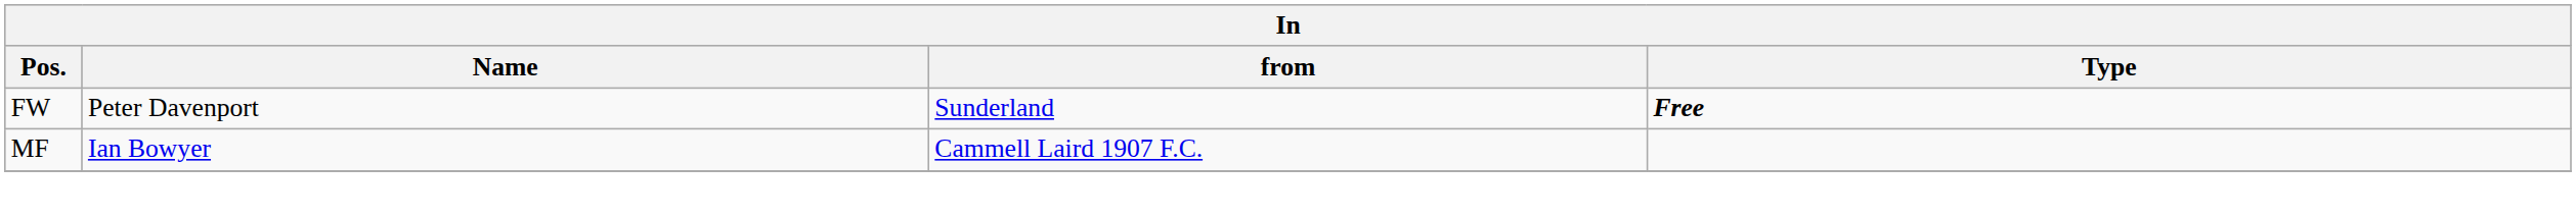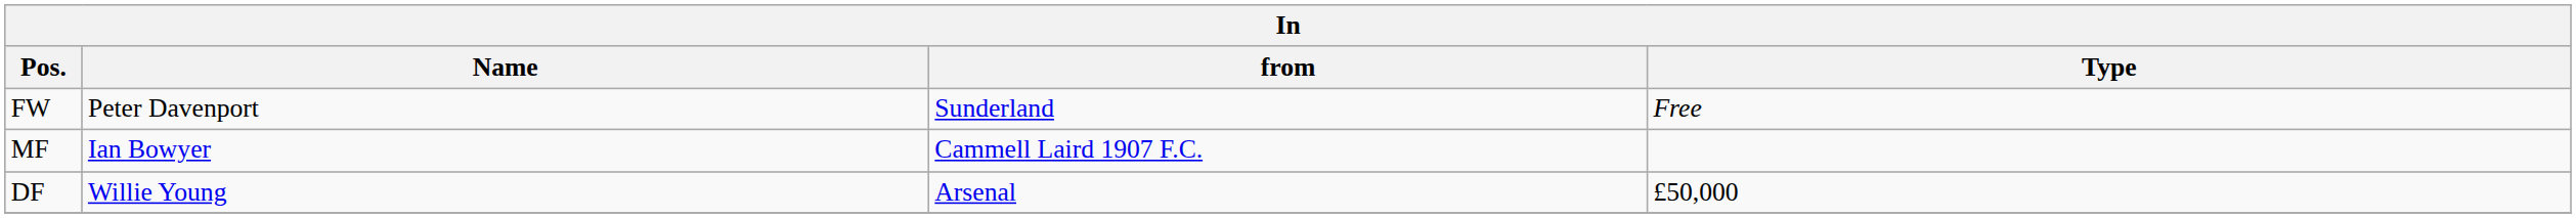 <table class="wikitable" style="font-size:100%;width:99%;">
 <tr>
 <th colspan="4">In</th>
 </tr>
 <tr>
 <th width=3%>Pos.</th>
 <th width=33%>Name</th>
 <th width=28%>from</th>
 <th width=36%>Type</th>
 </tr>
 <tr>
 <td>FW</td>
 <td>Peter Davenport</td>
 <td><a href='#'>Sunderland</a></td>
-<td><strong><em>Free</em></strong></td>
+<td><em>Free</em></td>
 </tr>
 <tr>
 <td>MF</td>
 <td><a href='#'>Ian Bowyer</a></td>
 <td><a href='#'>Cammell Laird 1907 F.C.</a></td>
 <td></td>
 </tr>
 <tr>
+<td>DF</td>
+<td><a href='#'>Willie Young</a></td>
+<td><a href='#'>Arsenal</a></td>
+<td>£50,000 </td>
+</tr>
+<tr>
 </tr>
 </table>
